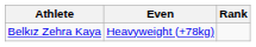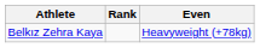 <table class=wikitable>
 <tr>
 <th>Athlete</th>
+<th>Rank</th>
 <th>Even</th>
-<th>Rank</th>
 </tr>
 <tr>
 <td><a href='#'>Belkız Zehra Kaya</a></td>
+<td align=center></td>
 <td><a href='#'>Heavyweight (+78kg)</a></td>
-<td align=center></td>
 </tr>
 </table>
